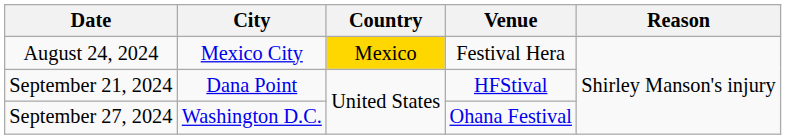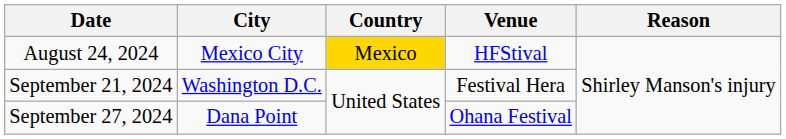 <table class="wikitable" style="text-align:center;">
 <tr>
 <th>Date</th>
 <th>City</th>
 <th>Country</th>
 <th>Venue</th>
 <th>Reason</th>
 </tr>
 <tr>
 <td>August 24, 2024</td>
 <td><a href='#'>Mexico City</a></td>
 <td rowspan="1" style="background: gold;">Mexico</td>
-<td>Festival Hera</td>
+<td><a href='#'>HFStival</a></td>
 <td rowspan="3">Shirley Manson's injury</td>
 </tr>
 <tr>
 <td>September 21, 2024</td>
-<td><a href='#'>Dana Point</a></td>
+<td><a href='#'>Washington D.C.</a></td>
 <td rowspan="2">United States</td>
-<td><a href='#'>HFStival</a></td>
+<td>Festival Hera</td>
 </tr>
 <tr>
 <td>September 27, 2024</td>
-<td><a href='#'>Washington D.C.</a></td>
+<td><a href='#'>Dana Point</a></td>
 <td><a href='#'>Ohana Festival</a></td>
 </tr>
 </table>
